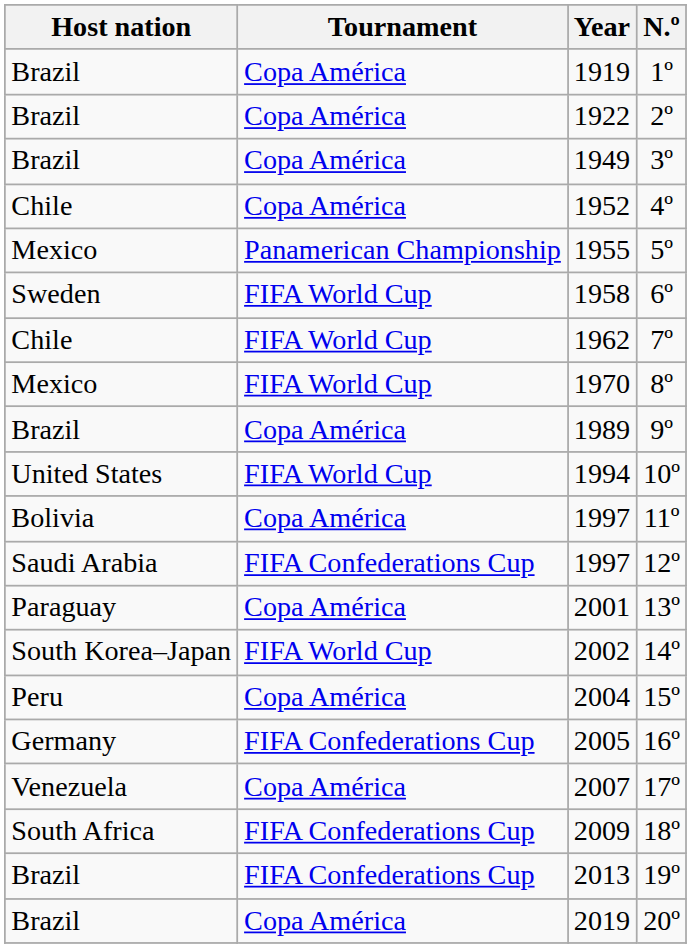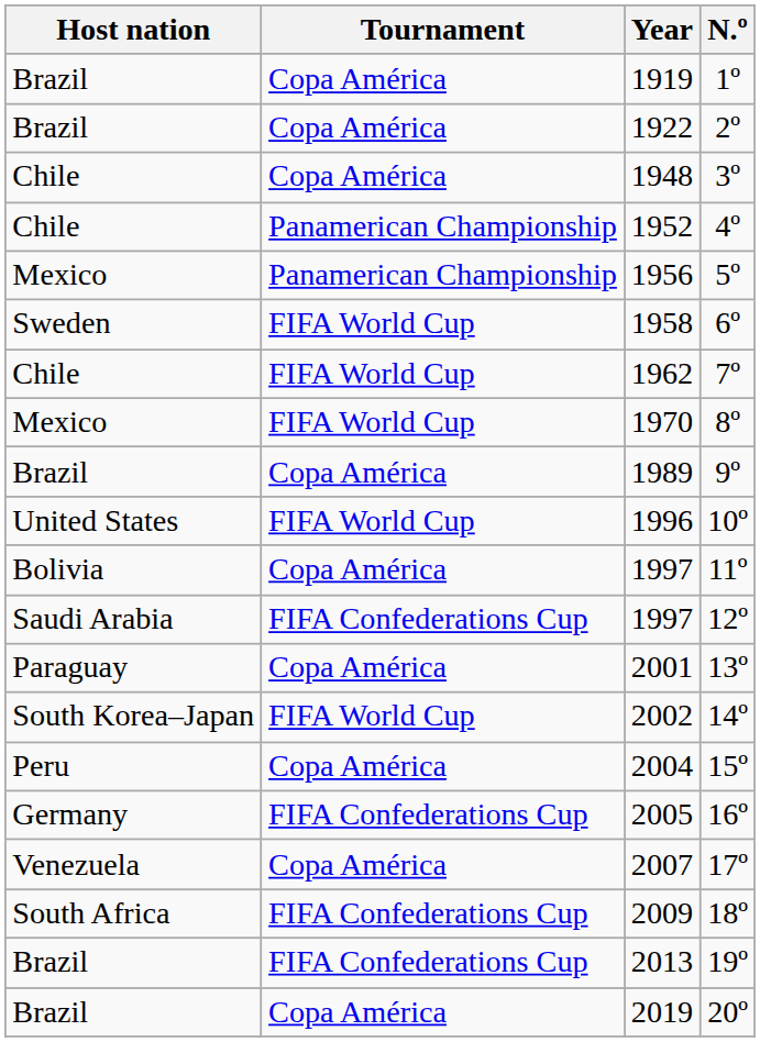 <table class="wikitable" style="text-align: left;">
 <tr>
 <th>Host nation</th>
 <th>Tournament</th>
 <th>Year</th>
 <th>N.º</th>
 </tr>
 <tr>
 <td> Brazil</td>
 <td><a href='#'>Copa América</a></td>
 <td>1919</td>
 <td style="text-align: center;">1º</td>
 </tr>
 <tr>
 <td> Brazil</td>
 <td><a href='#'>Copa América</a></td>
 <td>1922</td>
 <td style="text-align: center;">2º</td>
 </tr>
 <tr>
-<td> Brazil</td>
+<td> Chile</td>
 <td><a href='#'>Copa América</a></td>
-<td>1949</td>
+<td>1948</td>
 <td style="text-align: center;">3º</td>
 </tr>
 <tr>
 <td> Chile</td>
-<td><a href='#'>Copa América</a></td>
+<td><a href='#'>Panamerican Championship</a></td>
 <td>1952</td>
 <td style="text-align: center;">4º</td>
 </tr>
 <tr>
 <td> Mexico</td>
 <td><a href='#'>Panamerican Championship</a></td>
-<td>1955</td>
+<td>1956</td>
 <td style="text-align: center;">5º</td>
 </tr>
 <tr>
 <td> Sweden</td>
 <td><a href='#'>FIFA World Cup</a></td>
 <td>1958</td>
 <td style="text-align: center;">6º</td>
 </tr>
 <tr>
 <td> Chile</td>
 <td><a href='#'>FIFA World Cup</a></td>
 <td>1962</td>
 <td style="text-align: center;">7º</td>
 </tr>
 <tr>
 <td> Mexico</td>
 <td><a href='#'>FIFA World Cup</a></td>
 <td>1970</td>
 <td style="text-align: center;">8º</td>
 </tr>
 <tr>
 <td> Brazil</td>
 <td><a href='#'>Copa América</a></td>
 <td>1989</td>
 <td style="text-align: center;">9º</td>
 </tr>
 <tr>
 <td> United States</td>
 <td><a href='#'>FIFA World Cup</a></td>
-<td>1994</td>
+<td>1996</td>
 <td style="text-align: center;">10º</td>
 </tr>
 <tr>
 <td> Bolivia</td>
 <td><a href='#'>Copa América</a></td>
 <td>1997</td>
 <td style="text-align: center;">11º</td>
 </tr>
 <tr>
 <td> Saudi Arabia</td>
 <td><a href='#'>FIFA Confederations Cup</a></td>
 <td>1997</td>
 <td style="text-align: center;">12º</td>
 </tr>
 <tr>
 <td> Paraguay</td>
 <td><a href='#'>Copa América</a></td>
 <td>2001</td>
 <td style="text-align: center;">13º</td>
 </tr>
 <tr>
 <td> South Korea–Japan</td>
 <td><a href='#'>FIFA World Cup</a></td>
 <td>2002</td>
 <td style="text-align: center;">14º</td>
 </tr>
 <tr>
 <td> Peru</td>
 <td><a href='#'>Copa América</a></td>
 <td>2004</td>
 <td style="text-align: center;">15º</td>
 </tr>
 <tr>
 <td> Germany</td>
 <td><a href='#'>FIFA Confederations Cup</a></td>
 <td>2005</td>
 <td style="text-align: center;">16º</td>
 </tr>
 <tr>
 <td> Venezuela</td>
 <td><a href='#'>Copa América</a></td>
 <td>2007</td>
 <td style="text-align: center;">17º</td>
 </tr>
 <tr>
 <td> South Africa</td>
 <td><a href='#'>FIFA Confederations Cup</a></td>
 <td>2009</td>
 <td style="text-align: center;">18º</td>
 </tr>
 <tr>
 <td> Brazil</td>
 <td><a href='#'>FIFA Confederations Cup</a></td>
 <td>2013</td>
 <td style="text-align: center;">19º</td>
 </tr>
 <tr>
 <td> Brazil</td>
 <td><a href='#'>Copa América</a></td>
 <td>2019</td>
 <td style="text-align: center;">20º</td>
 </tr>
 </table>
